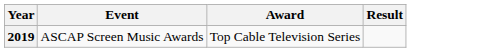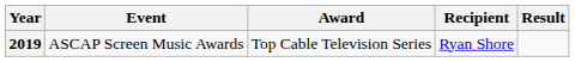 <table class="wikitable plainrowheaders sortable">
 <tr>
 <th scope="col">Year</th>
 <th scope="col">Event</th>
 <th scope="col">Award</th>
+<th scope="col">Recipient</th>
 <th scope="col">Result</th>
 </tr>
 <tr>
 <th scope="row">2019</th>
 <td>ASCAP Screen Music Awards</td>
 <td>Top Cable Television Series</td>
+<td><a href='#'>Ryan Shore</a></td>
 <td></td>
 </tr>
 </table>
